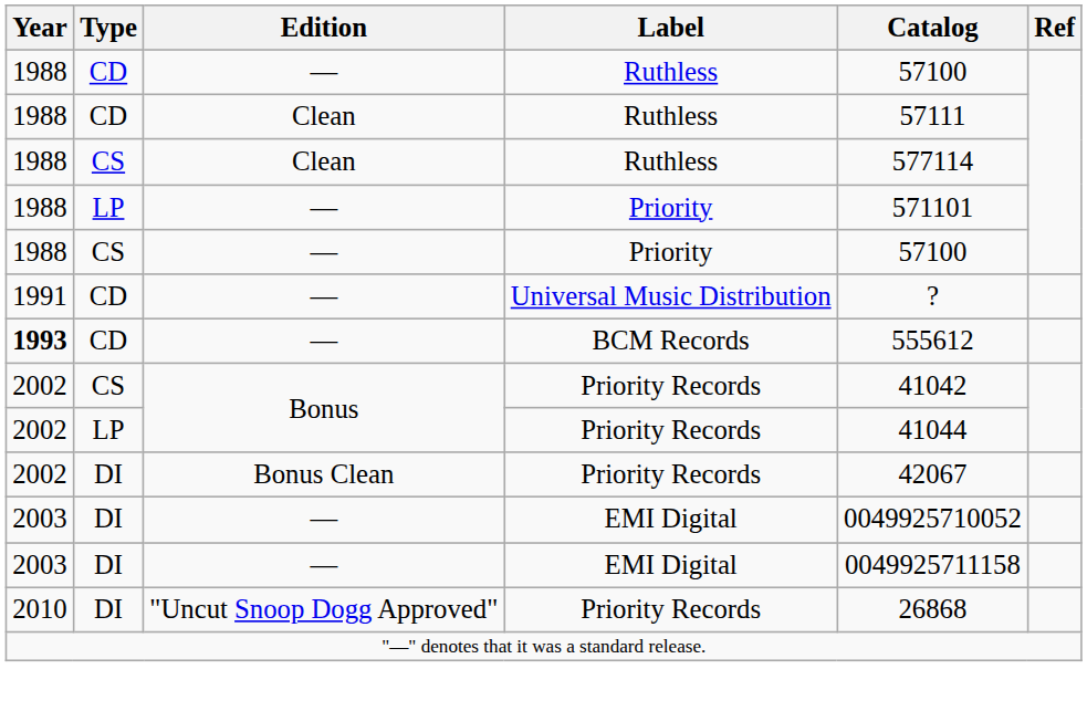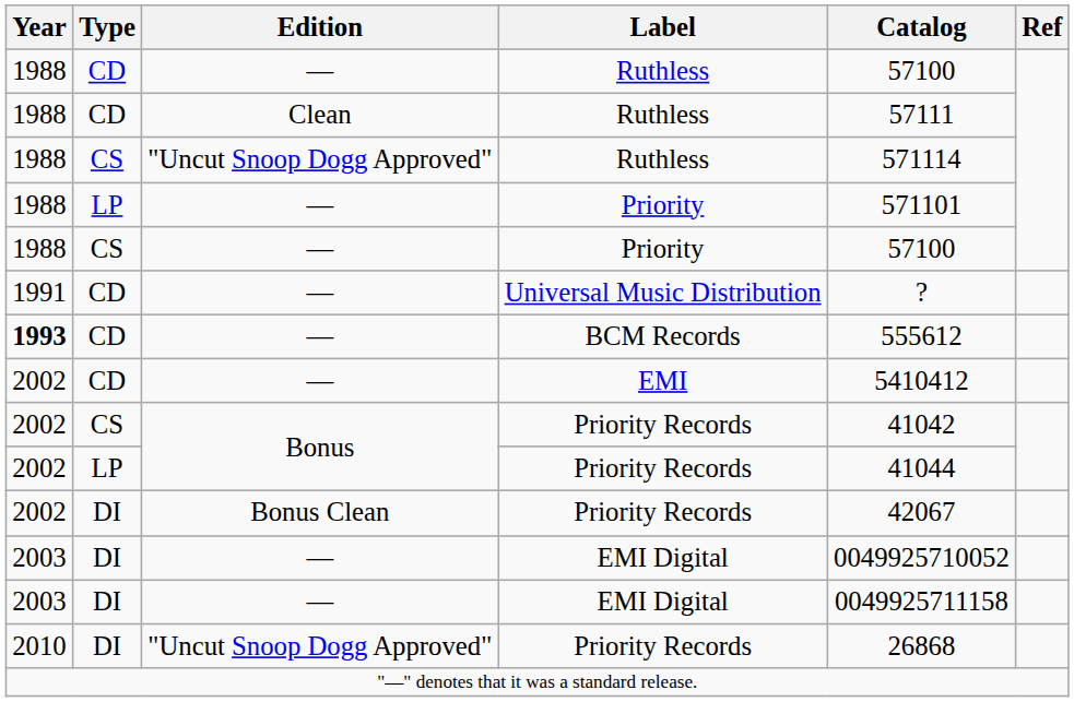 <table class="wikitable" style="font-size:96%; text-align:center; margin: 6px;">
 <tr>
 <th style="text-align:center;">Year</th>
 <th style="text-align:center;">Type</th>
 <th style="text-align:center;">Edition</th>
 <th style="text-align:center;">Label</th>
 <th style="text-align:center;">Catalog</th>
 <th style="text-align:center;">Ref</th>
 </tr>
 <tr>
 <td>1988</td>
 <td><a href='#'>CD</a></td>
 <td>—</td>
 <td><a href='#'>Ruthless</a></td>
 <td>57100</td>
 <td rowspan="5"></td>
 </tr>
 <tr>
 <td>1988</td>
 <td>CD</td>
 <td>Clean</td>
 <td>Ruthless</td>
 <td>57111</td>
 </tr>
 <tr>
 <td>1988</td>
 <td><a href='#'>CS</a></td>
-<td>Clean</td>
+<td>"Uncut <a href='#'>Snoop Dogg</a> Approved"</td>
 <td>Ruthless</td>
-<td>577114</td>
+<td>571114</td>
 </tr>
 <tr>
 <td>1988</td>
 <td><a href='#'>LP</a></td>
 <td>—</td>
 <td><a href='#'>Priority</a></td>
 <td>571101</td>
 </tr>
 <tr>
 <td>1988</td>
 <td>CS</td>
 <td>—</td>
 <td>Priority</td>
 <td>57100</td>
 </tr>
 <tr>
 <td>1991</td>
 <td>CD</td>
 <td>—</td>
 <td><a href='#'>Universal Music Distribution</a></td>
 <td>?</td>
 <td></td>
 </tr>
 <tr>
 <td><strong>1993</strong></td>
 <td>CD</td>
 <td>—</td>
 <td>BCM Records</td>
 <td>555612</td>
+<td></td>
+</tr>
+<tr>
+<td>2002</td>
+<td>CD</td>
+<td>—</td>
+<td><a href='#'>EMI</a></td>
+<td>5410412</td>
 <td></td>
 </tr>
 <tr>
 <td>2002</td>
 <td>CS</td>
 <td rowspan="2">Bonus</td>
 <td>Priority Records</td>
 <td>41042</td>
 <td rowspan="2"></td>
 </tr>
 <tr>
 <td>2002</td>
 <td>LP</td>
 <td>Priority Records</td>
 <td>41044</td>
 </tr>
 <tr>
 <td>2002</td>
 <td>DI</td>
 <td>Bonus Clean</td>
 <td>Priority Records</td>
 <td>42067</td>
 <td></td>
 </tr>
 <tr>
 <td>2003</td>
 <td>DI</td>
 <td>—</td>
 <td>EMI Digital</td>
 <td>0049925710052</td>
 <td></td>
 </tr>
 <tr>
 <td>2003</td>
 <td>DI</td>
 <td>—</td>
 <td>EMI Digital</td>
 <td>0049925711158</td>
 <td></td>
 </tr>
 <tr>
 <td>2010</td>
 <td>DI</td>
 <td>"Uncut <a href='#'>Snoop Dogg</a> Approved"</td>
 <td>Priority Records</td>
 <td>26868</td>
 <td></td>
 </tr>
 <tr>
 <td colspan="6" style="text-align:center; font-size:8pt;">"—" denotes that it was a standard release.</td>
 </tr>
 </table>
